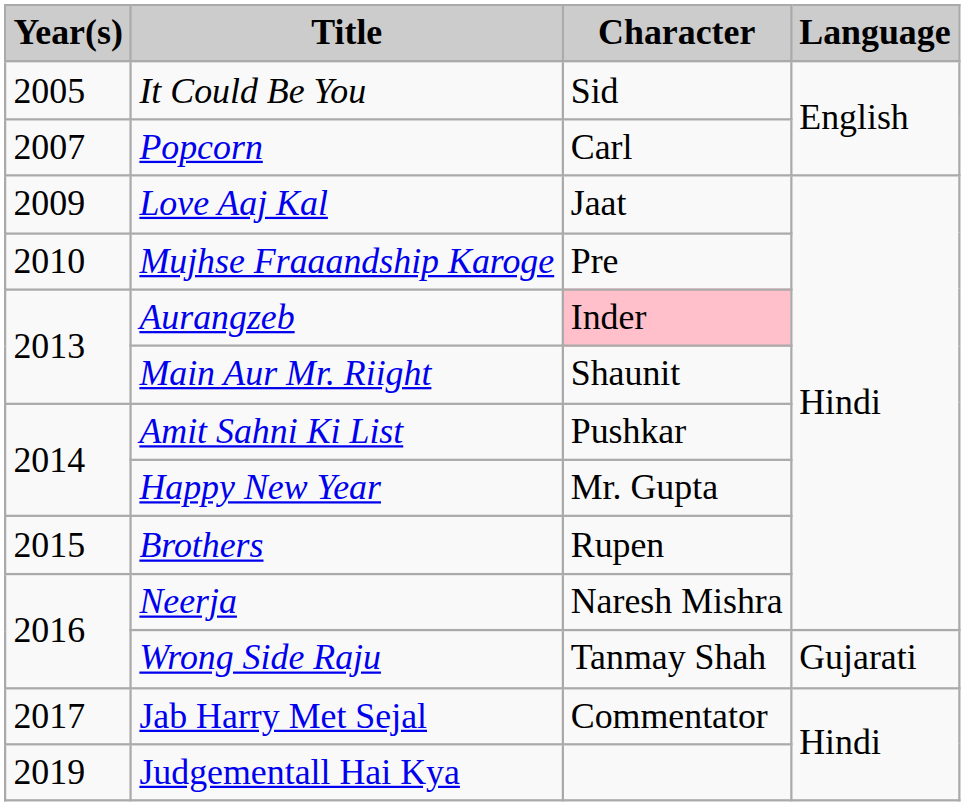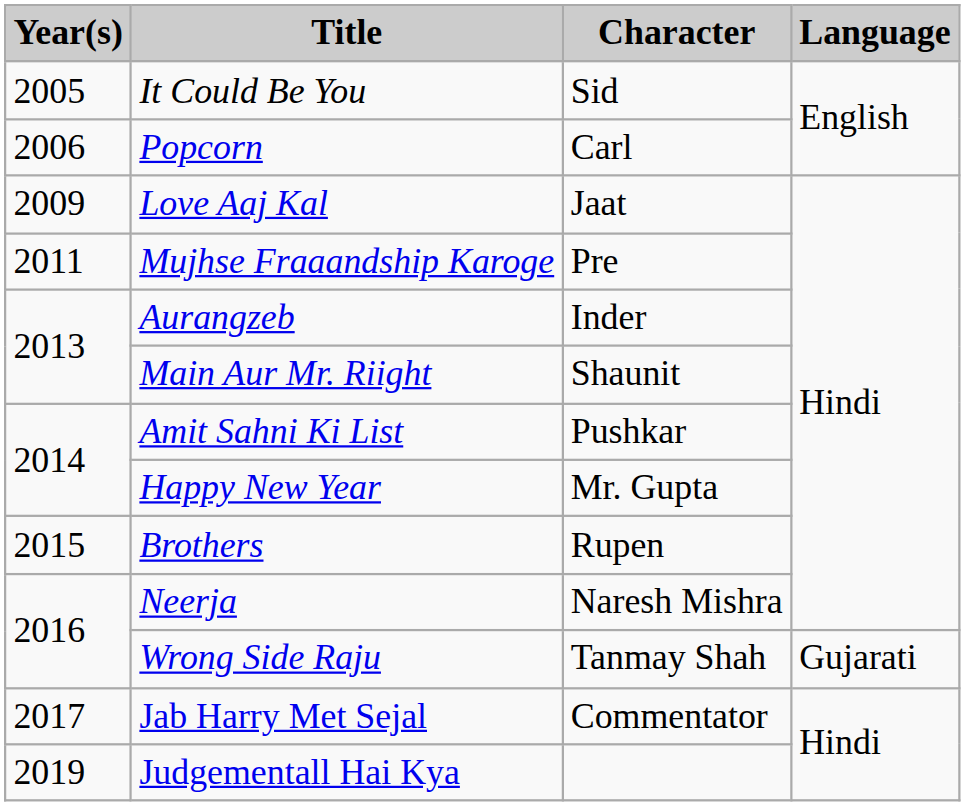 <table class="wikitable sortable">
 <tr>
 <th style="background:#CCC;">Year(s)</th>
 <th style="background:#CCC;">Title</th>
 <th style="background:#CCC;">Character</th>
 <th style="background:#CCC;">Language</th>
 </tr>
 <tr>
 <td>2005</td>
 <td><em>It Could Be You</em></td>
 <td>Sid</td>
 <td rowspan="2">English</td>
 </tr>
 <tr>
-<td>2007</td>
+<td>2006</td>
 <td><em><a href='#'>Popcorn</a></em></td>
 <td>Carl</td>
 </tr>
 <tr>
 <td>2009</td>
 <td><em><a href='#'>Love Aaj Kal</a></em></td>
 <td>Jaat</td>
 <td rowspan="8">Hindi</td>
 </tr>
 <tr>
-<td>2010</td>
+<td>2011</td>
 <td><em><a href='#'>Mujhse Fraaandship Karoge</a></em></td>
 <td>Pre</td>
 </tr>
 <tr>
 <td rowspan="2">2013</td>
 <td><em><a href='#'>Aurangzeb</a></em></td>
-<td style="background: pink;">Inder</td>
+<td>Inder</td>
 </tr>
 <tr>
 <td><em><a href='#'>Main Aur Mr. Riight</a></em></td>
 <td>Shaunit</td>
 </tr>
 <tr>
 <td rowspan="2">2014</td>
 <td><em><a href='#'>Amit Sahni Ki List</a></em></td>
 <td>Pushkar</td>
 </tr>
 <tr>
 <td><em><a href='#'>Happy New Year</a></em></td>
 <td>Mr. Gupta</td>
 </tr>
 <tr>
 <td>2015</td>
 <td><em><a href='#'>Brothers</a></em></td>
 <td>Rupen</td>
 </tr>
 <tr>
 <td rowspan="2">2016</td>
 <td><em><a href='#'>Neerja</a></em></td>
 <td>Naresh Mishra</td>
 </tr>
 <tr>
 <td><em><a href='#'>Wrong Side Raju</a></em></td>
 <td>Tanmay Shah</td>
 <td>Gujarati</td>
 </tr>
 <tr>
 <td>2017</td>
 <td><a href='#'>Jab Harry Met Sejal</a></td>
 <td>Commentator</td>
 <td rowspan="2">Hindi</td>
 </tr>
 <tr>
 <td>2019</td>
 <td><a href='#'>Judgementall Hai Kya</a></td>
 <td></td>
 </tr>
 </table>
